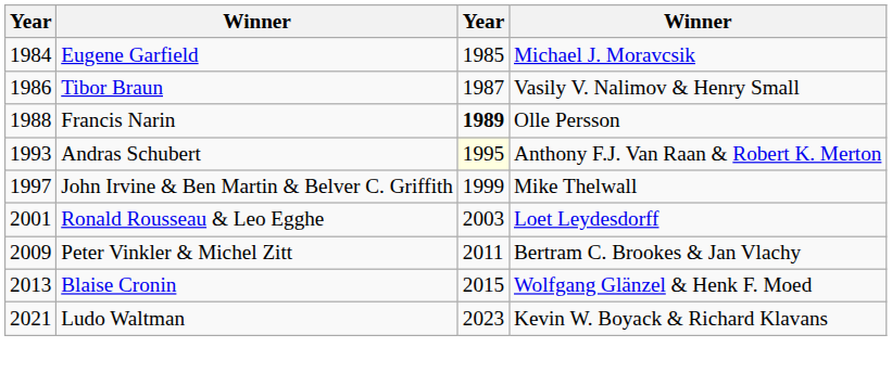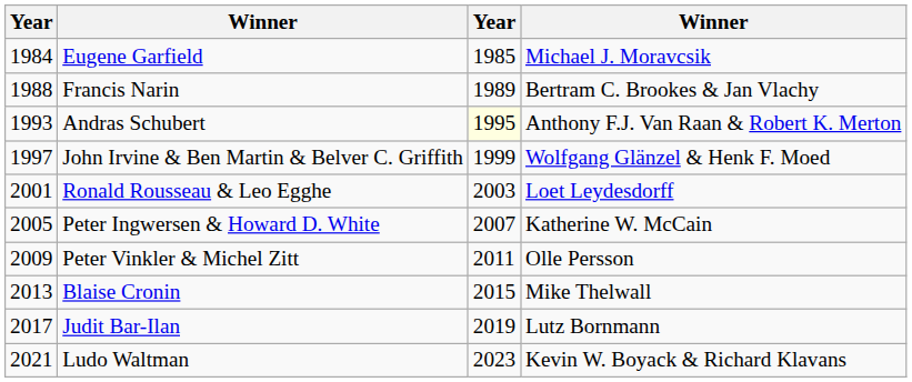 <table class="wikitable">
 <tr>
 <th>Year</th>
 <th>Winner</th>
 <th>Year</th>
 <th>Winner</th>
 </tr>
 <tr>
 <td>1984</td>
 <td><a href='#'>Eugene Garfield</a></td>
 <td>1985</td>
 <td><a href='#'>Michael J. Moravcsik</a></td>
 </tr>
 <tr>
-<td>1986</td>
-<td><a href='#'>Tibor Braun</a></td>
-<td>1987</td>
-<td>Vasily V. Nalimov & Henry Small</td>
-</tr>
-<tr>
 <td>1988</td>
 <td>Francis Narin</td>
-<td><strong>1989</strong></td>
-<td>Olle Persson</td>
+<td>1989</td>
+<td>Bertram C. Brookes & Jan Vlachy</td>
 </tr>
 <tr>
 <td>1993</td>
 <td>Andras Schubert</td>
 <td style="background: lightyellow;">1995</td>
 <td>Anthony F.J. Van Raan & <a href='#'>Robert K. Merton</a></td>
 </tr>
 <tr>
 <td>1997</td>
 <td>John Irvine & Ben Martin & Belver C. Griffith</td>
 <td>1999</td>
-<td>Mike Thelwall</td>
+<td><a href='#'>Wolfgang Glänzel</a> & Henk F. Moed</td>
 </tr>
 <tr>
 <td>2001</td>
 <td><a href='#'>Ronald Rousseau</a> & Leo Egghe</td>
 <td>2003</td>
 <td><a href='#'>Loet Leydesdorff</a></td>
 </tr>
 <tr>
+<td>2005</td>
+<td>Peter Ingwersen & <a href='#'>Howard D. White</a></td>
+<td>2007</td>
+<td>Katherine W. McCain</td>
+</tr>
+<tr>
 <td>2009</td>
 <td>Peter Vinkler & Michel Zitt</td>
 <td>2011</td>
-<td>Bertram C. Brookes & Jan Vlachy</td>
+<td>Olle Persson</td>
 </tr>
 <tr>
 <td>2013</td>
 <td><a href='#'>Blaise Cronin</a></td>
 <td>2015</td>
-<td><a href='#'>Wolfgang Glänzel</a> & Henk F. Moed</td>
+<td>Mike Thelwall</td>
+</tr>
+<tr>
+<td>2017</td>
+<td><a href='#'>Judit Bar-Ilan</a></td>
+<td>2019</td>
+<td>Lutz Bornmann</td>
 </tr>
 <tr>
 <td>2021</td>
 <td>Ludo Waltman</td>
 <td>2023</td>
 <td>Kevin W. Boyack & Richard Klavans</td>
 </tr>
 </table>
